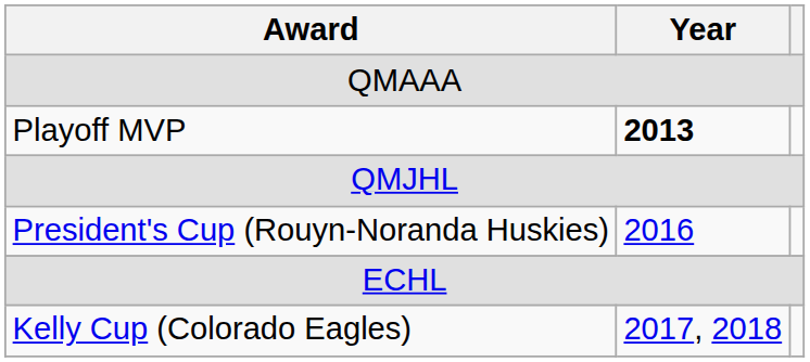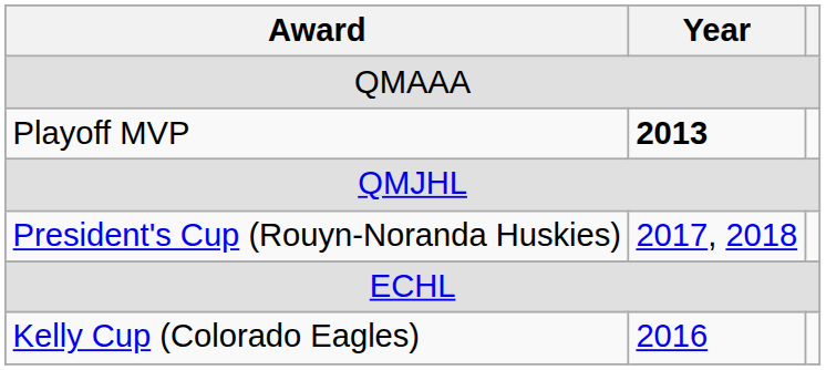 <table class="wikitable">
 <tr>
 <th>Award</th>
 <th>Year</th>
 <th></th>
 </tr>
 <tr ALIGN="center" bgcolor="#e0e0e0">
 <td colspan="3">QMAAA</td>
 </tr>
 <tr>
 <td>Playoff MVP</td>
 <td><strong>2013</strong></td>
 <td></td>
 </tr>
 <tr ALIGN="center" bgcolor="#e0e0e0">
 <td colspan="3"><a href='#'>QMJHL</a></td>
 </tr>
 <tr>
 <td><a href='#'>President's Cup</a> (Rouyn-Noranda Huskies)</td>
-<td><a href='#'>2016</a></td>
+<td><a href='#'>2017</a>, <a href='#'>2018</a></td>
 <td></td>
 </tr>
 <tr ALIGN="center" bgcolor="#e0e0e0">
 <td colspan="3"><a href='#'>ECHL</a></td>
 </tr>
 <tr>
 <td><a href='#'>Kelly Cup</a> (Colorado Eagles)</td>
-<td><a href='#'>2017</a>, <a href='#'>2018</a></td>
+<td><a href='#'>2016</a></td>
 <td></td>
 </tr>
 </table>
